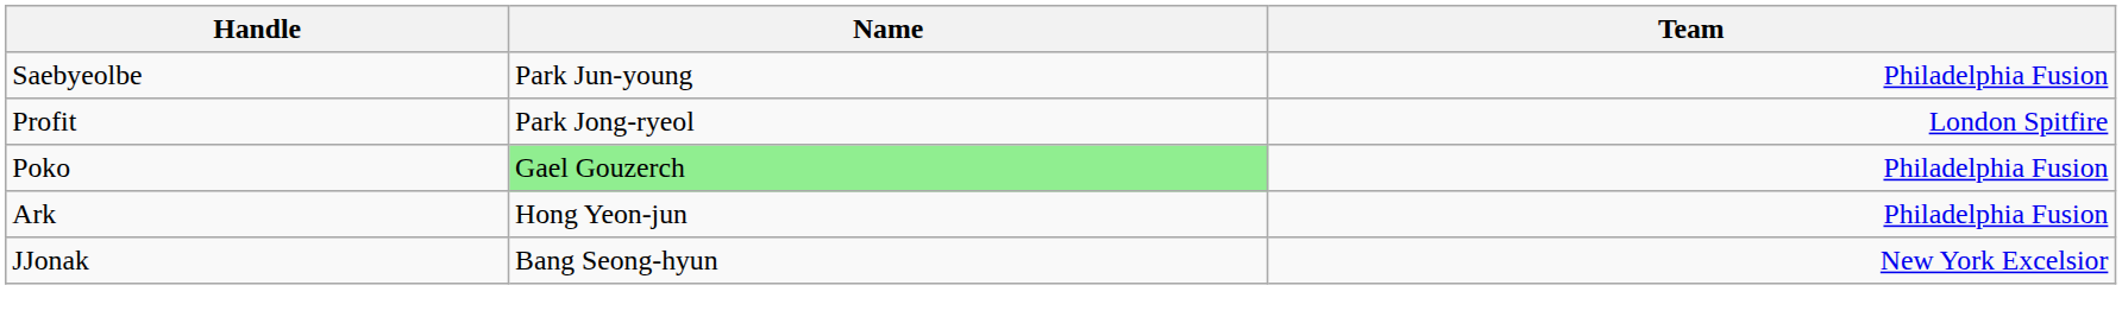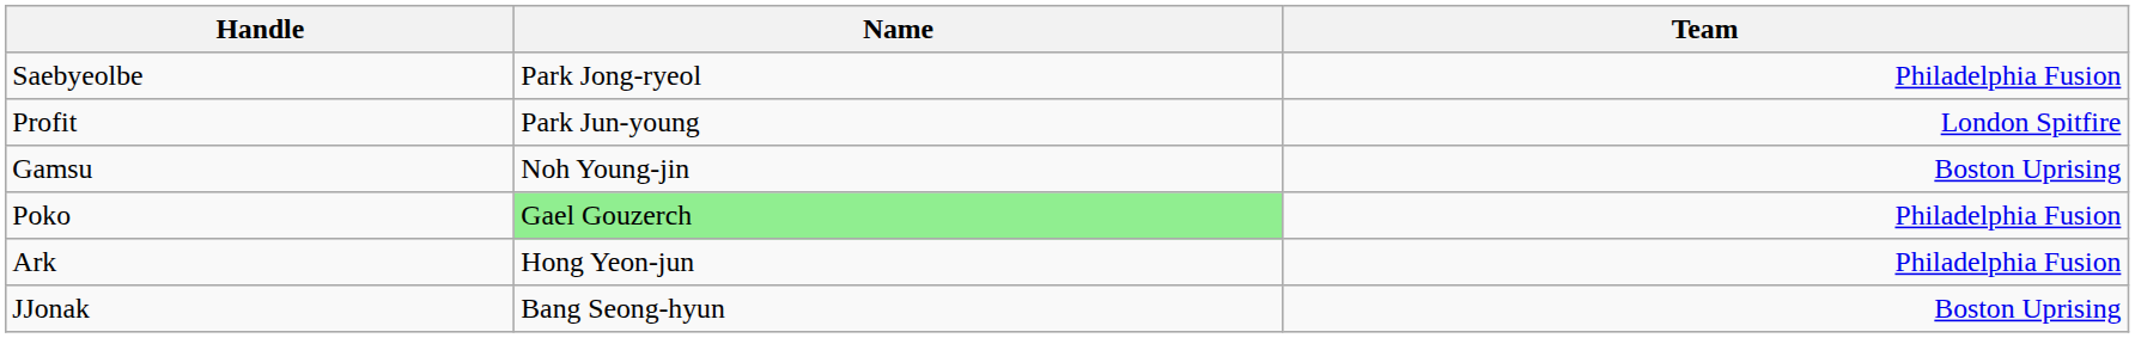 <table class="wikitable" style="width:90%; font-size:95%;">
 <tr>
 <th scope="col">Handle</th>
 <th scope="col">Name</th>
 <th scope="col">Team</th>
 </tr>
 <tr>
 <td>Saebyeolbe</td>
-<td>Park Jun-young</td>
+<td>Park Jong-ryeol</td>
 <td align="right"><a href='#'>Philadelphia Fusion</a></td>
 </tr>
 <tr>
 <td>Profit</td>
-<td>Park Jong-ryeol</td>
+<td>Park Jun-young</td>
 <td align="right"><a href='#'>London Spitfire</a></td>
+</tr>
+<tr>
+<td>Gamsu</td>
+<td>Noh Young-jin</td>
+<td align="right"><a href='#'>Boston Uprising</a></td>
 </tr>
 <tr>
 <td>Poko</td>
 <td style="background: lightgreen;">Gael Gouzerch</td>
 <td align="right"><a href='#'>Philadelphia Fusion</a></td>
 </tr>
 <tr>
 <td>Ark</td>
 <td>Hong Yeon-jun</td>
 <td align="right"><a href='#'>Philadelphia Fusion</a></td>
 </tr>
 <tr>
 <td>JJonak</td>
 <td>Bang Seong-hyun</td>
-<td align="right"><a href='#'>New York Excelsior</a></td>
+<td align="right"><a href='#'>Boston Uprising</a></td>
 </tr>
 </table>
